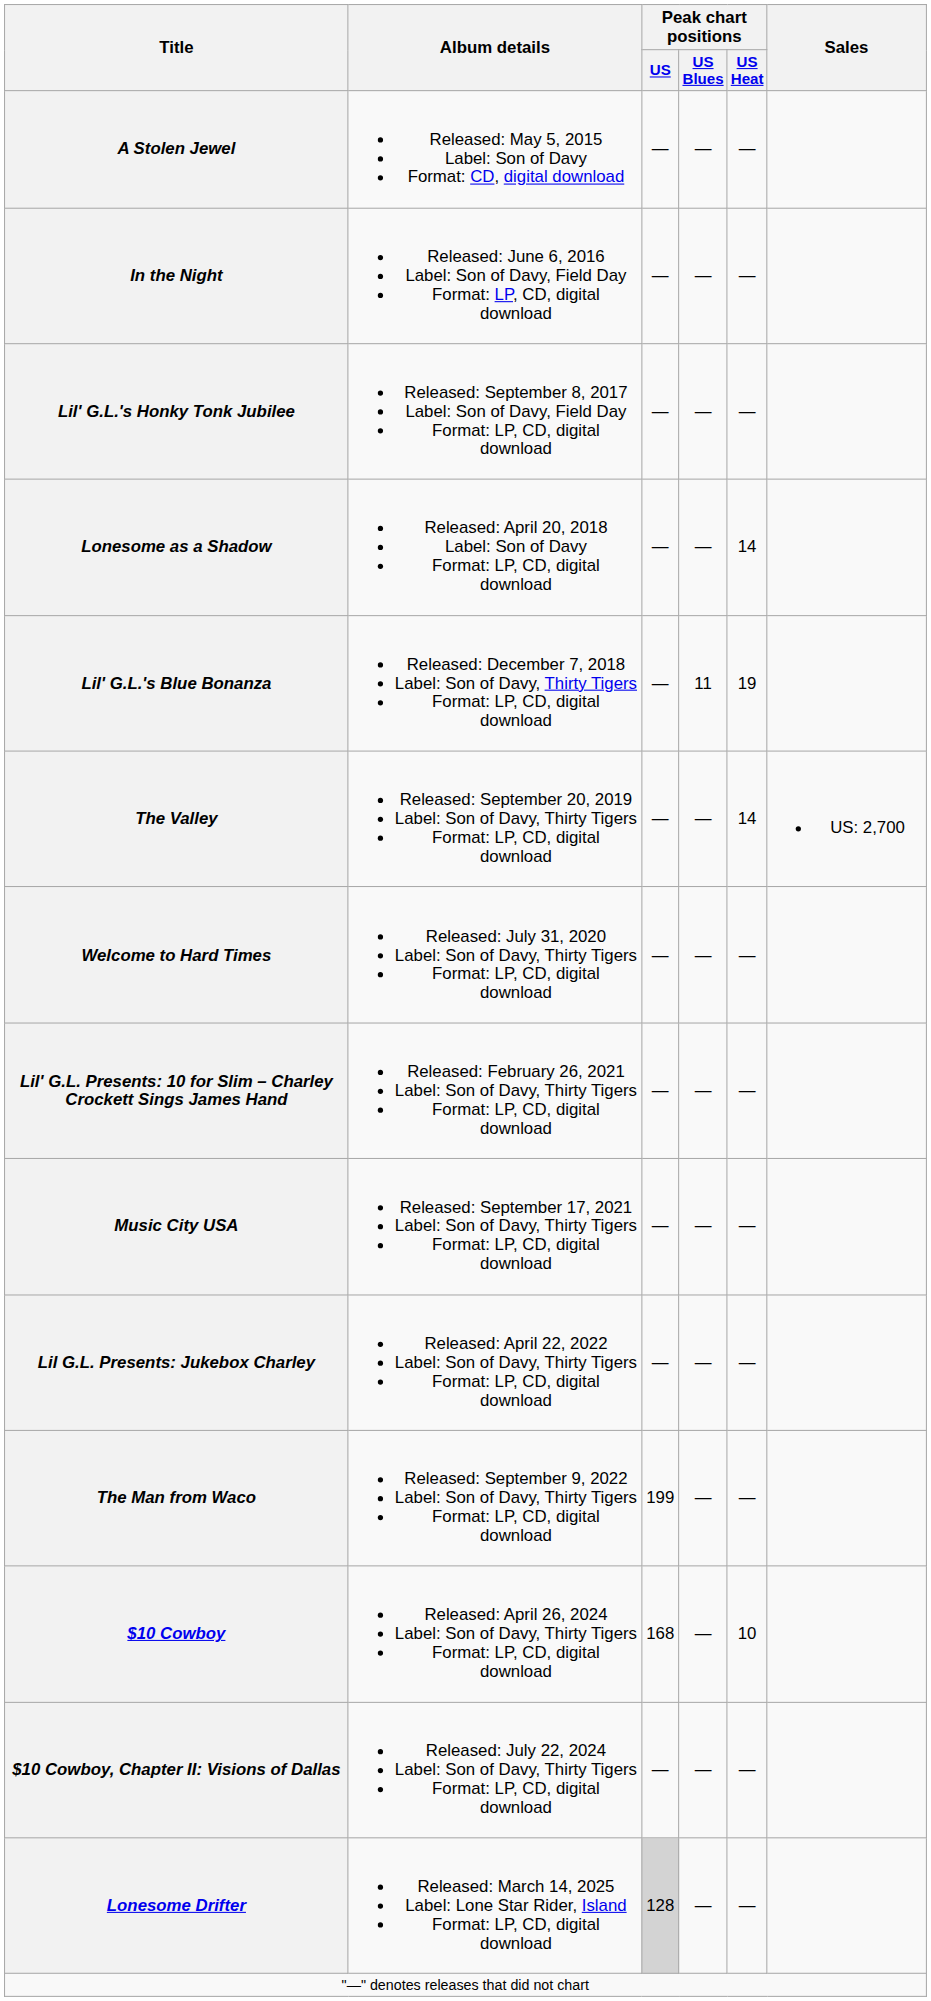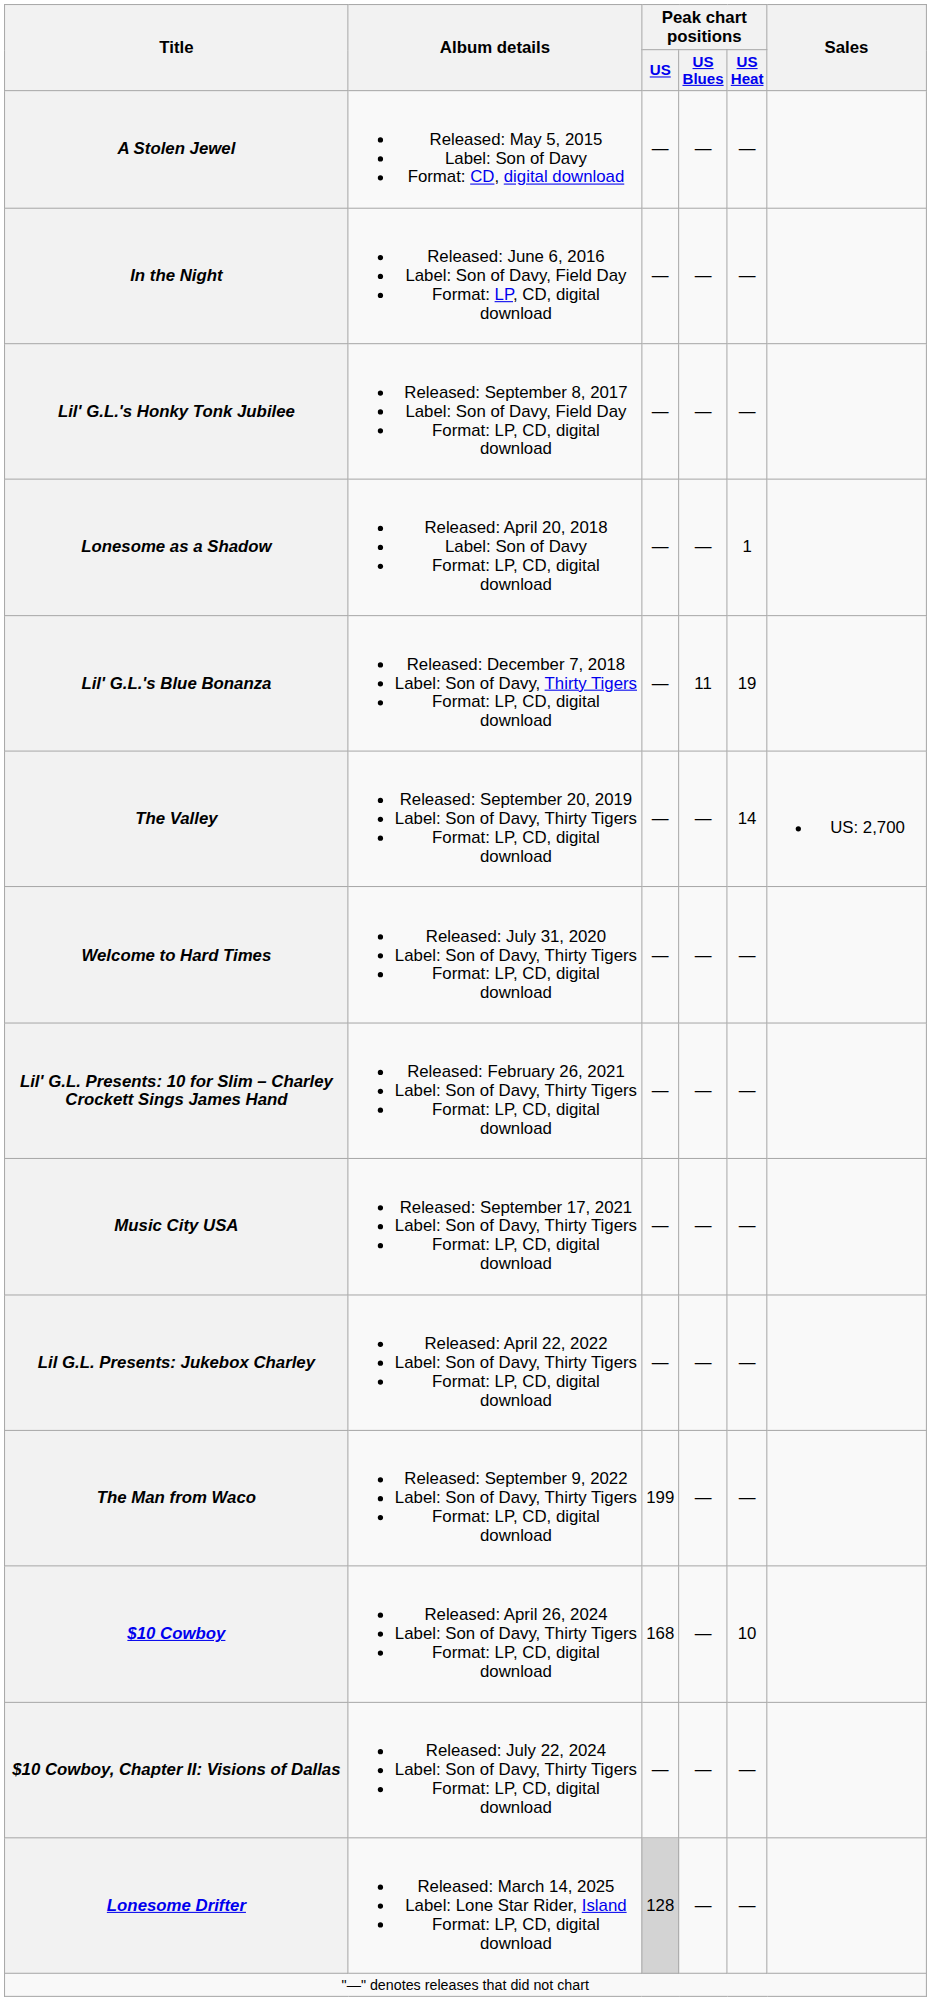 <table class="wikitable plainrowheaders" style="text-align:center;">
 <tr>
 <th scope="col" rowspan="2" style="width:20em;">Title</th>
 <th scope="col" rowspan="2" style="width:17em;">Album details</th>
 <th scope="col" colspan="3">Peak chart<br>positions</th>
 <th scope="col" rowspan="2" style="width:9em;">Sales</th>
 </tr>
 <tr>
 <th scope="col" style="width:2em;font-size:90%;"><a href='#'>US</a><br></th>
 <th scope="col" style="width:2em;font-size:90%;"><a href='#'>US<br>Blues</a><br></th>
 <th scope="col" style="width:2em;font-size:90%;"><a href='#'>US<br>Heat</a><br></th>
 </tr>
 <tr>
 <th scope="row"><em>A Stolen Jewel</em></th>
 <td><br><ul><li>Released: May 5, 2015</li><li>Label: Son of Davy</li><li>Format: <a href='#'>CD</a>, <a href='#'>digital download</a></li></ul></td>
 <td>—</td>
 <td>—</td>
 <td>—</td>
 <td></td>
 </tr>
 <tr>
 <th scope="row"><em>In the Night</em></th>
 <td><br><ul><li>Released: June 6, 2016</li><li>Label: Son of Davy, Field Day</li><li>Format: <a href='#'>LP</a>, CD, digital download</li></ul></td>
 <td>—</td>
 <td>—</td>
 <td>—</td>
 <td></td>
 </tr>
 <tr>
 <th scope="row"><em>Lil' G.L.'s Honky Tonk Jubilee</em></th>
 <td><br><ul><li>Released: September 8, 2017</li><li>Label: Son of Davy, Field Day</li><li>Format: LP, CD, digital download</li></ul></td>
 <td>—</td>
 <td>—</td>
 <td>—</td>
 <td></td>
 </tr>
 <tr>
 <th scope="row"><em>Lonesome as a Shadow</em></th>
 <td><br><ul><li>Released: April 20, 2018</li><li>Label: Son of Davy</li><li>Format: LP, CD, digital download</li></ul></td>
 <td>—</td>
 <td>—</td>
-<td>14</td>
+<td>1</td>
 <td></td>
 </tr>
 <tr>
 <th scope="row"><em>Lil' G.L.'s Blue Bonanza</em></th>
 <td><br><ul><li>Released: December 7, 2018</li><li>Label: Son of Davy, <a href='#'>Thirty Tigers</a></li><li>Format: LP, CD, digital download</li></ul></td>
 <td>—</td>
 <td>11</td>
 <td>19</td>
 <td></td>
 </tr>
 <tr>
 <th scope="row"><em>The Valley</em></th>
 <td><br><ul><li>Released: September 20, 2019</li><li>Label: Son of Davy, Thirty Tigers</li><li>Format: LP, CD, digital download</li></ul></td>
 <td>—</td>
 <td>—</td>
 <td>14</td>
 <td><br><ul><li>US: 2,700</li></ul></td>
 </tr>
 <tr>
 <th scope="row"><em>Welcome to Hard Times</em></th>
 <td><br><ul><li>Released: July 31, 2020</li><li>Label: Son of Davy, Thirty Tigers</li><li>Format: LP, CD, digital download</li></ul></td>
 <td>—</td>
 <td>—</td>
 <td>—</td>
 <td></td>
 </tr>
 <tr>
 <th scope="row"><em>Lil' G.L. Presents: 10 for Slim – Charley Crockett Sings James Hand</em></th>
 <td><br><ul><li>Released: February 26, 2021</li><li>Label: Son of Davy, Thirty Tigers</li><li>Format: LP, CD, digital download</li></ul></td>
 <td>—</td>
 <td>—</td>
 <td>—</td>
 <td></td>
 </tr>
 <tr>
 <th scope="row"><em>Music City USA</em></th>
 <td><br><ul><li>Released: September 17, 2021</li><li>Label: Son of Davy, Thirty Tigers</li><li>Format: LP, CD, digital download</li></ul></td>
 <td>—</td>
 <td>—</td>
 <td>—</td>
 <td></td>
 </tr>
 <tr>
 <th scope="row"><em>Lil G.L. Presents: Jukebox Charley</em></th>
 <td><br><ul><li>Released: April 22, 2022</li><li>Label: Son of Davy, Thirty Tigers</li><li>Format: LP, CD, digital download</li></ul></td>
 <td>—</td>
 <td>—</td>
 <td>—</td>
 <td></td>
 </tr>
 <tr>
 <th scope="row"><em>The Man from Waco</em></th>
 <td><br><ul><li>Released: September 9, 2022</li><li>Label: Son of Davy, Thirty Tigers</li><li>Format: LP, CD, digital download</li></ul></td>
 <td>199</td>
 <td>—</td>
 <td>—</td>
 <td></td>
 </tr>
 <tr>
 <th scope="row"><em><a href='#'>$10 Cowboy</a></em></th>
 <td><br><ul><li>Released: April 26, 2024</li><li>Label: Son of Davy, Thirty Tigers</li><li>Format: LP, CD, digital download</li></ul></td>
 <td>168</td>
 <td>—</td>
 <td>10</td>
 <td></td>
 </tr>
 <tr>
 <th scope="row"><em>$10 Cowboy, Chapter II: Visions of Dallas</em></th>
 <td><br><ul><li>Released: July 22, 2024</li><li>Label: Son of Davy, Thirty Tigers</li><li>Format: LP, CD, digital download</li></ul></td>
 <td>—</td>
 <td>—</td>
 <td>—</td>
 <td></td>
 </tr>
 <tr>
 <th scope="row"><em><a href='#'>Lonesome Drifter</a></em></th>
 <td><br><ul><li>Released: March 14, 2025</li><li>Label: Lone Star Rider, <a href='#'>Island</a></li><li>Format: LP, CD, digital download</li></ul></td>
 <td style="background: lightgrey;">128</td>
 <td>—</td>
 <td>—</td>
 <td></td>
 </tr>
 <tr>
 <td colspan="7" style="font-size:85%">"—" denotes releases that did not chart</td>
 </tr>
 </table>
